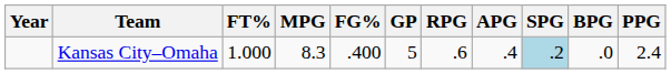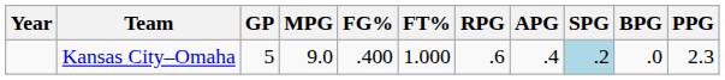 <table class="wikitable sortable" style="font-size:95%; text-align:right;">
 <tr>
 <th>Year</th>
 <th>Team</th>
-<th>FT%</th>
+<th>GP</th>
 <th>MPG</th>
 <th>FG%</th>
-<th>GP</th>
+<th>FT%</th>
 <th>RPG</th>
 <th>APG</th>
 <th>SPG</th>
 <th>BPG</th>
 <th>PPG</th>
 </tr>
 <tr>
 <td style="text-align:left;"></td>
 <td style="text-align:left;"><a href='#'>Kansas City–Omaha</a></td>
+<td>5</td>
+<td>9.0</td>
+<td>.400</td>
 <td>1.000</td>
-<td>8.3</td>
-<td>.400</td>
-<td>5</td>
 <td>.6</td>
 <td>.4</td>
 <td style="background: lightblue;">.2</td>
 <td>.0</td>
-<td>2.4</td>
+<td>2.3</td>
 </tr>
 </table>
